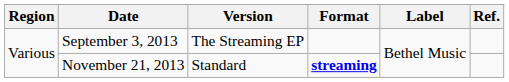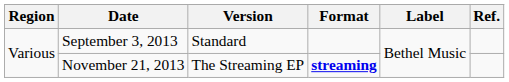 <table class="wikitable plainrowheaders">
 <tr>
 </tr>
 <tr>
 <th scope="col">Region</th>
 <th scope="col">Date</th>
 <th scope="col">Version</th>
 <th scope="col">Format</th>
 <th scope="col">Label</th>
 <th scope="col">Ref.</th>
 </tr>
 <tr>
 <td rowspan="2">Various</td>
 <td>September 3, 2013</td>
-<td>The Streaming EP</td>
+<td>Standard</td>
 <td></td>
 <td rowspan="2">Bethel Music</td>
 <td></td>
 </tr>
 <tr>
 <td>November 21, 2013</td>
-<td>Standard</td>
+<td>The Streaming EP</td>
 <td><strong><a href='#'>streaming</a></strong></td>
 <td></td>
 </tr>
 </table>
